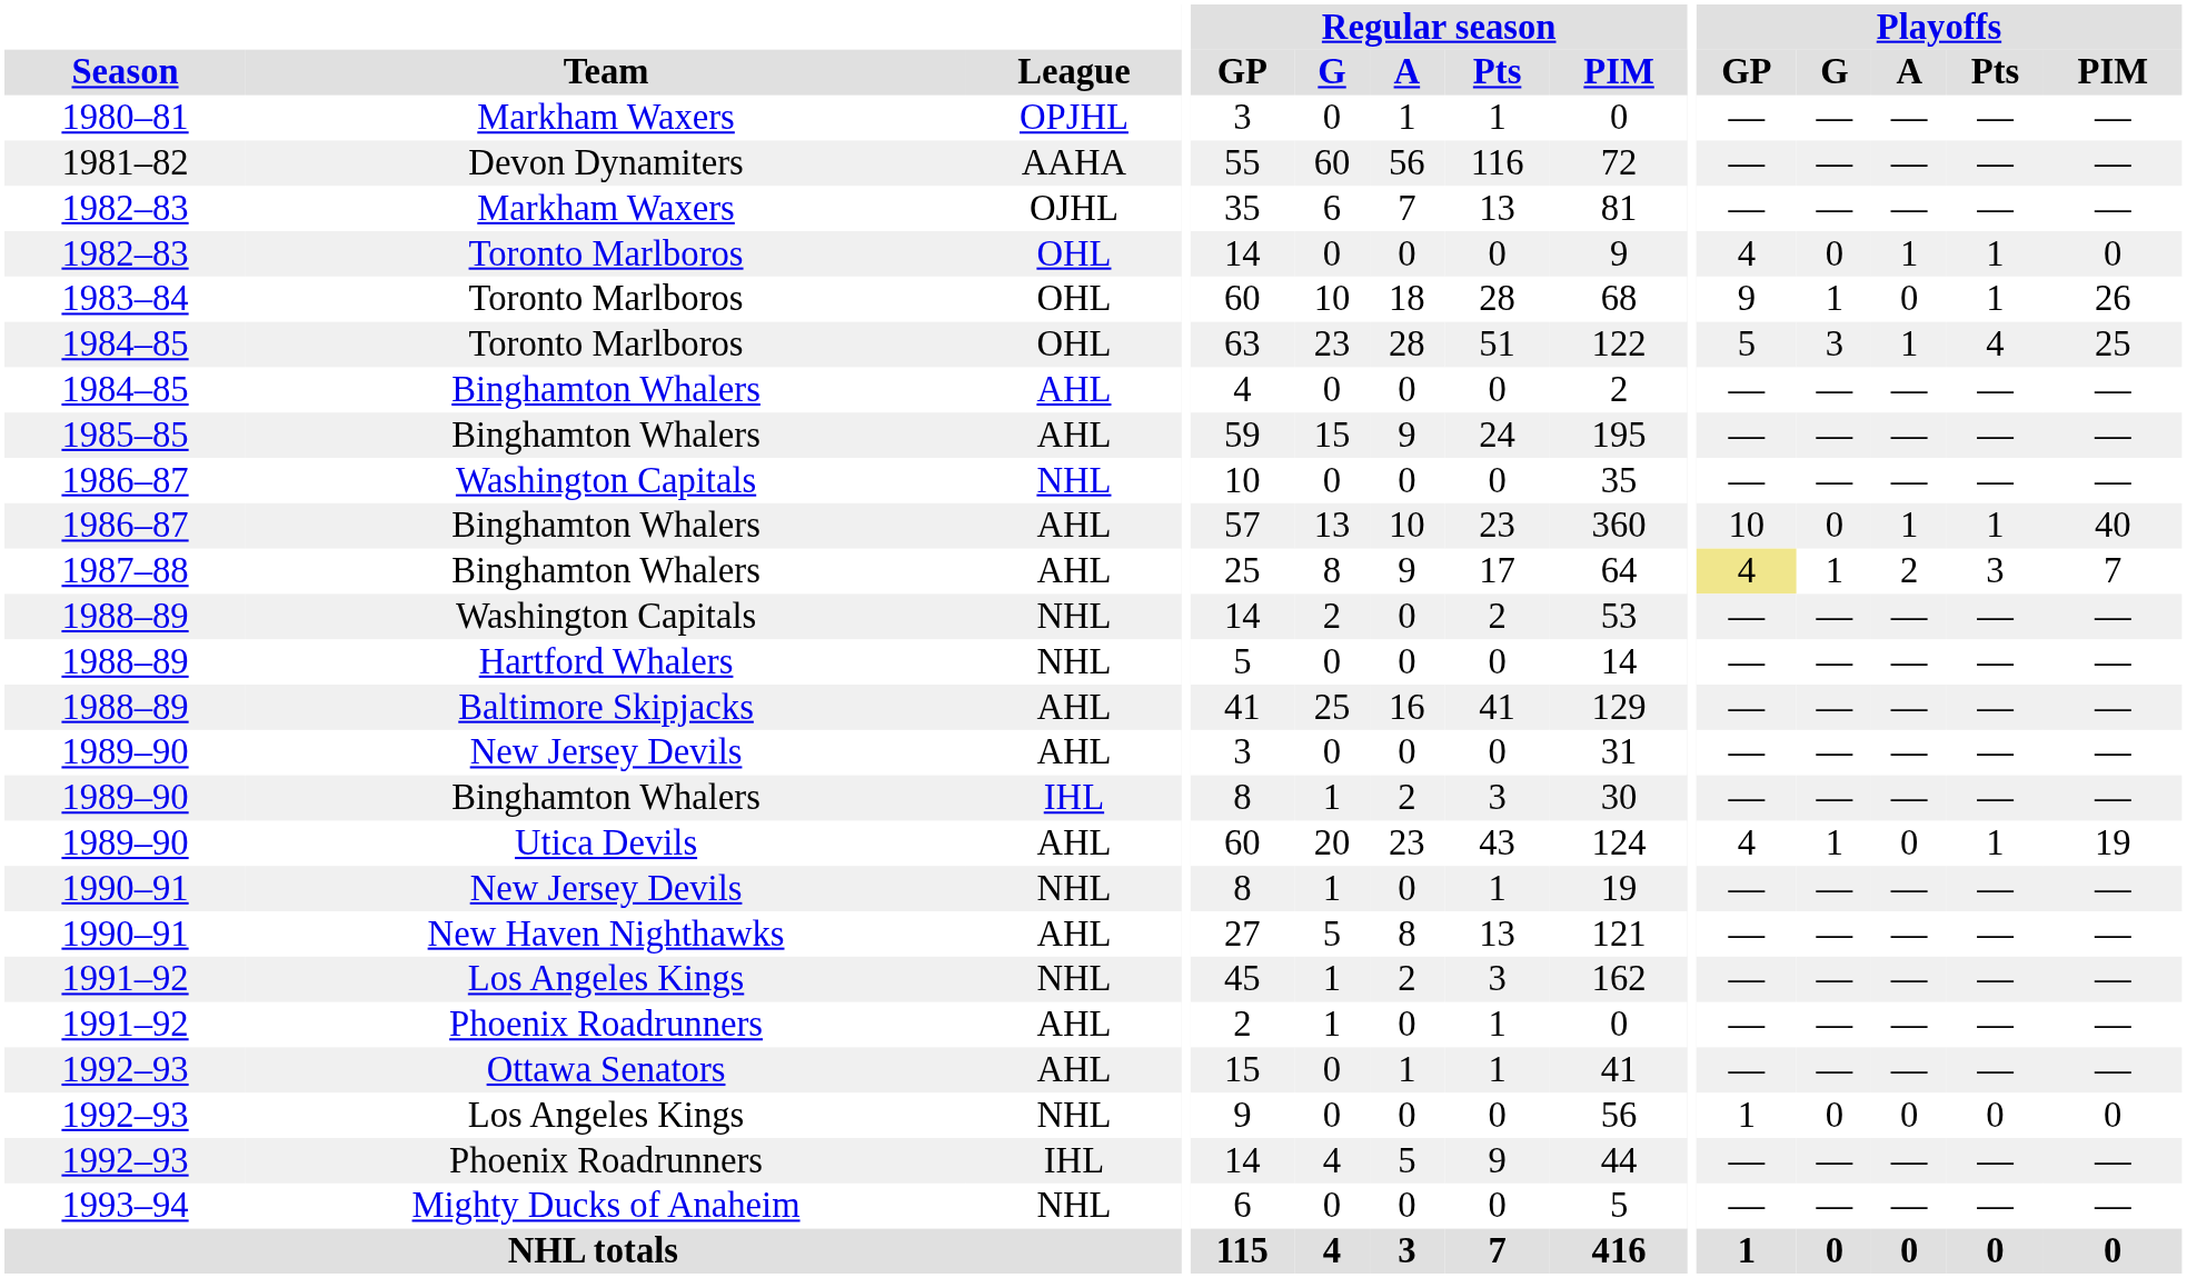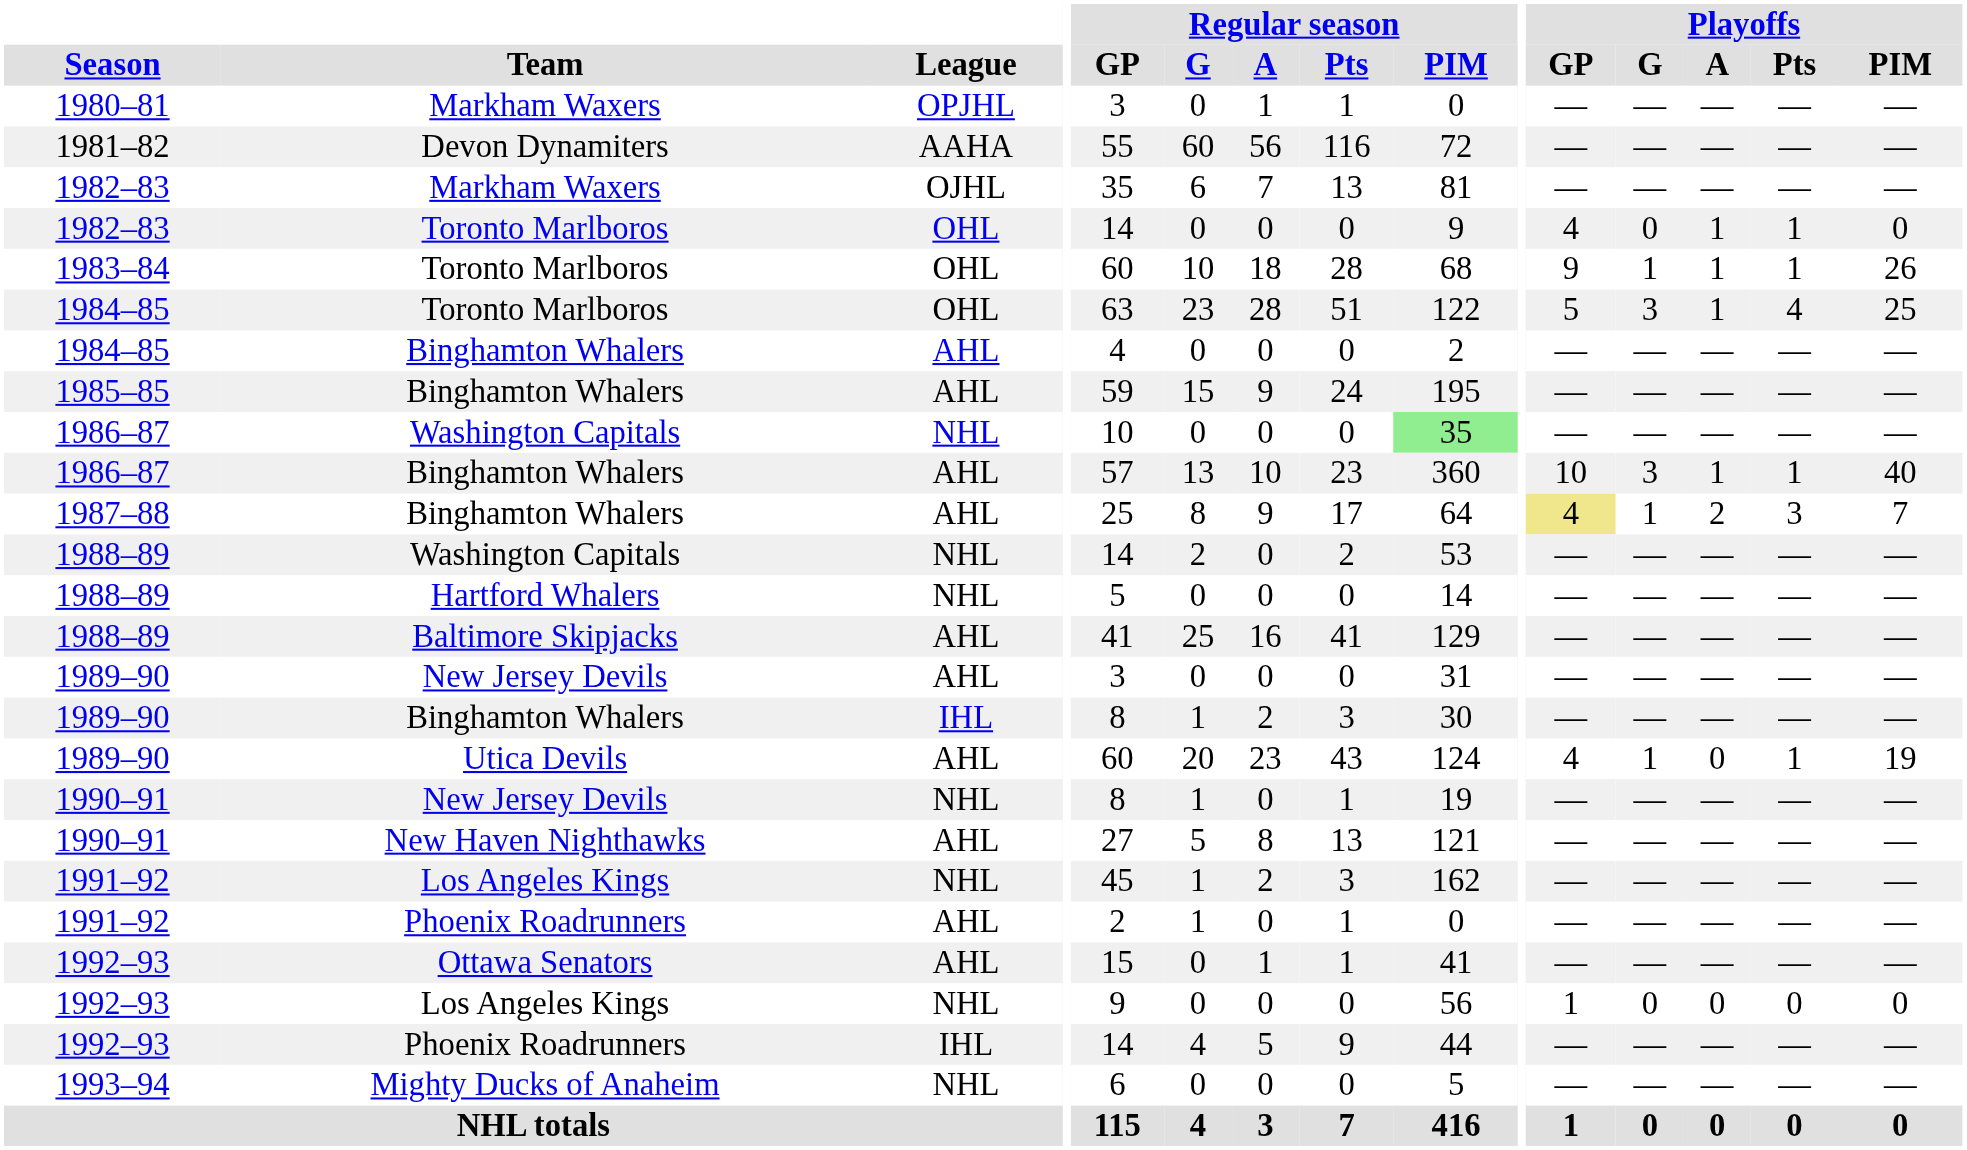 <table border="0" cellpadding="1" cellspacing="0" style="text-align:center; width:60em;">
 <tr bgcolor="#e0e0e0">
 <th colspan="3" bgcolor="#ffffff"></th>
 <th rowspan="99" bgcolor="#ffffff"></th>
 <th colspan="5"><a href='#'>Regular season</a></th>
 <th rowspan="99" bgcolor="#ffffff"></th>
 <th colspan="5"><a href='#'>Playoffs</a></th>
 </tr>
 <tr bgcolor="#e0e0e0">
 <th><a href='#'>Season</a></th>
 <th>Team</th>
 <th>League</th>
 <th>GP</th>
 <th><a href='#'>G</a></th>
 <th><a href='#'>A</a></th>
 <th><a href='#'>Pts</a></th>
 <th><a href='#'>PIM</a></th>
 <th>GP</th>
 <th>G</th>
 <th>A</th>
 <th>Pts</th>
 <th>PIM</th>
 </tr>
 <tr>
 <td><a href='#'>1980–81</a></td>
 <td><a href='#'>Markham Waxers</a></td>
 <td><a href='#'>OPJHL</a></td>
 <td>3</td>
 <td>0</td>
 <td>1</td>
 <td>1</td>
 <td>0</td>
 <td>—</td>
 <td>—</td>
 <td>—</td>
 <td>—</td>
 <td>—</td>
 </tr>
 <tr bgcolor="#f0f0f0">
 <td>1981–82</td>
 <td>Devon Dynamiters</td>
 <td>AAHA</td>
 <td>55</td>
 <td>60</td>
 <td>56</td>
 <td>116</td>
 <td>72</td>
 <td>—</td>
 <td>—</td>
 <td>—</td>
 <td>—</td>
 <td>—</td>
 </tr>
 <tr>
 <td><a href='#'>1982–83</a></td>
 <td><a href='#'>Markham Waxers</a></td>
 <td>OJHL</td>
 <td>35</td>
 <td>6</td>
 <td>7</td>
 <td>13</td>
 <td>81</td>
 <td>—</td>
 <td>—</td>
 <td>—</td>
 <td>—</td>
 <td>—</td>
 </tr>
 <tr bgcolor="#f0f0f0">
 <td><a href='#'>1982–83</a></td>
 <td><a href='#'>Toronto Marlboros</a></td>
 <td><a href='#'>OHL</a></td>
 <td>14</td>
 <td>0</td>
 <td>0</td>
 <td>0</td>
 <td>9</td>
 <td>4</td>
 <td>0</td>
 <td>1</td>
 <td>1</td>
 <td>0</td>
 </tr>
 <tr>
 <td><a href='#'>1983–84</a></td>
 <td>Toronto Marlboros</td>
 <td>OHL</td>
 <td>60</td>
 <td>10</td>
 <td>18</td>
 <td>28</td>
 <td>68</td>
 <td>9</td>
 <td>1</td>
-<td>0</td>
+<td>1</td>
 <td>1</td>
 <td>26</td>
 </tr>
 <tr bgcolor="#f0f0f0">
 <td><a href='#'>1984–85</a></td>
 <td>Toronto Marlboros</td>
 <td>OHL</td>
 <td>63</td>
 <td>23</td>
 <td>28</td>
 <td>51</td>
 <td>122</td>
 <td>5</td>
 <td>3</td>
 <td>1</td>
 <td>4</td>
 <td>25</td>
 </tr>
 <tr>
 <td><a href='#'>1984–85</a></td>
 <td><a href='#'>Binghamton Whalers</a></td>
 <td><a href='#'>AHL</a></td>
 <td>4</td>
 <td>0</td>
 <td>0</td>
 <td>0</td>
 <td>2</td>
 <td>—</td>
 <td>—</td>
 <td>—</td>
 <td>—</td>
 <td>—</td>
 </tr>
 <tr bgcolor="#f0f0f0">
 <td><a href='#'>1985–85</a></td>
 <td>Binghamton Whalers</td>
 <td>AHL</td>
 <td>59</td>
 <td>15</td>
 <td>9</td>
 <td>24</td>
 <td>195</td>
 <td>—</td>
 <td>—</td>
 <td>—</td>
 <td>—</td>
 <td>—</td>
 </tr>
 <tr>
 <td><a href='#'>1986–87</a></td>
 <td><a href='#'>Washington Capitals</a></td>
 <td><a href='#'>NHL</a></td>
 <td>10</td>
 <td>0</td>
 <td>0</td>
 <td>0</td>
-<td>35</td>
+<td style="background: lightgreen;">35</td>
 <td>—</td>
 <td>—</td>
 <td>—</td>
 <td>—</td>
 <td>—</td>
 </tr>
 <tr bgcolor="#f0f0f0">
 <td><a href='#'>1986–87</a></td>
 <td>Binghamton Whalers</td>
 <td>AHL</td>
 <td>57</td>
 <td>13</td>
 <td>10</td>
 <td>23</td>
 <td>360</td>
 <td>10</td>
-<td>0</td>
+<td>3</td>
 <td>1</td>
 <td>1</td>
 <td>40</td>
 </tr>
 <tr>
 <td><a href='#'>1987–88</a></td>
 <td>Binghamton Whalers</td>
 <td>AHL</td>
 <td>25</td>
 <td>8</td>
 <td>9</td>
 <td>17</td>
 <td>64</td>
 <td style="background: khaki;">4</td>
 <td>1</td>
 <td>2</td>
 <td>3</td>
 <td>7</td>
 </tr>
 <tr bgcolor="#f0f0f0">
 <td><a href='#'>1988–89</a></td>
 <td>Washington Capitals</td>
 <td>NHL</td>
 <td>14</td>
 <td>2</td>
 <td>0</td>
 <td>2</td>
 <td>53</td>
 <td>—</td>
 <td>—</td>
 <td>—</td>
 <td>—</td>
 <td>—</td>
 </tr>
 <tr>
 <td><a href='#'>1988–89</a></td>
 <td><a href='#'>Hartford Whalers</a></td>
 <td>NHL</td>
 <td>5</td>
 <td>0</td>
 <td>0</td>
 <td>0</td>
 <td>14</td>
 <td>—</td>
 <td>—</td>
 <td>—</td>
 <td>—</td>
 <td>—</td>
 </tr>
 <tr bgcolor="#f0f0f0">
 <td><a href='#'>1988–89</a></td>
 <td><a href='#'>Baltimore Skipjacks</a></td>
 <td>AHL</td>
 <td>41</td>
 <td>25</td>
 <td>16</td>
 <td>41</td>
 <td>129</td>
 <td>—</td>
 <td>—</td>
 <td>—</td>
 <td>—</td>
 <td>—</td>
 </tr>
 <tr>
 <td><a href='#'>1989–90</a></td>
 <td><a href='#'>New Jersey Devils</a></td>
 <td>AHL</td>
 <td>3</td>
 <td>0</td>
 <td>0</td>
 <td>0</td>
 <td>31</td>
 <td>—</td>
 <td>—</td>
 <td>—</td>
 <td>—</td>
 <td>—</td>
 </tr>
 <tr bgcolor="#f0f0f0">
 <td><a href='#'>1989–90</a></td>
 <td>Binghamton Whalers</td>
 <td><a href='#'>IHL</a></td>
 <td>8</td>
 <td>1</td>
 <td>2</td>
 <td>3</td>
 <td>30</td>
 <td>—</td>
 <td>—</td>
 <td>—</td>
 <td>—</td>
 <td>—</td>
 </tr>
 <tr>
 <td><a href='#'>1989–90</a></td>
 <td><a href='#'>Utica Devils</a></td>
 <td>AHL</td>
 <td>60</td>
 <td>20</td>
 <td>23</td>
 <td>43</td>
 <td>124</td>
 <td>4</td>
 <td>1</td>
 <td>0</td>
 <td>1</td>
 <td>19</td>
 </tr>
 <tr bgcolor="#f0f0f0">
 <td><a href='#'>1990–91</a></td>
 <td><a href='#'>New Jersey Devils</a></td>
 <td>NHL</td>
 <td>8</td>
 <td>1</td>
 <td>0</td>
 <td>1</td>
 <td>19</td>
 <td>—</td>
 <td>—</td>
 <td>—</td>
 <td>—</td>
 <td>—</td>
 </tr>
 <tr>
 <td><a href='#'>1990–91</a></td>
 <td><a href='#'>New Haven Nighthawks</a></td>
 <td>AHL</td>
 <td>27</td>
 <td>5</td>
 <td>8</td>
 <td>13</td>
 <td>121</td>
 <td>—</td>
 <td>—</td>
 <td>—</td>
 <td>—</td>
 <td>—</td>
 </tr>
 <tr bgcolor="#f0f0f0">
 <td><a href='#'>1991–92</a></td>
 <td><a href='#'>Los Angeles Kings</a></td>
 <td>NHL</td>
 <td>45</td>
 <td>1</td>
 <td>2</td>
 <td>3</td>
 <td>162</td>
 <td>—</td>
 <td>—</td>
 <td>—</td>
 <td>—</td>
 <td>—</td>
 </tr>
 <tr>
 <td><a href='#'>1991–92</a></td>
 <td><a href='#'>Phoenix Roadrunners</a></td>
 <td>AHL</td>
 <td>2</td>
 <td>1</td>
 <td>0</td>
 <td>1</td>
 <td>0</td>
 <td>—</td>
 <td>—</td>
 <td>—</td>
 <td>—</td>
 <td>—</td>
 </tr>
 <tr bgcolor="#f0f0f0">
 <td><a href='#'>1992–93</a></td>
 <td><a href='#'>Ottawa Senators</a></td>
 <td>AHL</td>
 <td>15</td>
 <td>0</td>
 <td>1</td>
 <td>1</td>
 <td>41</td>
 <td>—</td>
 <td>—</td>
 <td>—</td>
 <td>—</td>
 <td>—</td>
 </tr>
 <tr>
 <td><a href='#'>1992–93</a></td>
 <td>Los Angeles Kings</td>
 <td>NHL</td>
 <td>9</td>
 <td>0</td>
 <td>0</td>
 <td>0</td>
 <td>56</td>
 <td>1</td>
 <td>0</td>
 <td>0</td>
 <td>0</td>
 <td>0</td>
 </tr>
 <tr bgcolor="#f0f0f0">
 <td><a href='#'>1992–93</a></td>
 <td>Phoenix Roadrunners</td>
 <td>IHL</td>
 <td>14</td>
 <td>4</td>
 <td>5</td>
 <td>9</td>
 <td>44</td>
 <td>—</td>
 <td>—</td>
 <td>—</td>
 <td>—</td>
 <td>—</td>
 </tr>
 <tr>
 <td><a href='#'>1993–94</a></td>
 <td><a href='#'>Mighty Ducks of Anaheim</a></td>
 <td>NHL</td>
 <td>6</td>
 <td>0</td>
 <td>0</td>
 <td>0</td>
 <td>5</td>
 <td>—</td>
 <td>—</td>
 <td>—</td>
 <td>—</td>
 <td>—</td>
 </tr>
 <tr bgcolor="#e0e0e0">
 <th colspan="3">NHL totals</th>
 <th>115</th>
 <th>4</th>
 <th>3</th>
 <th>7</th>
 <th>416</th>
 <th>1</th>
 <th>0</th>
 <th>0</th>
 <th>0</th>
 <th>0</th>
 </tr>
 </table>
